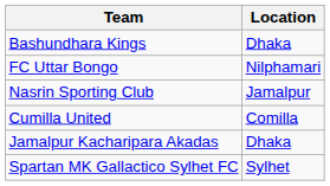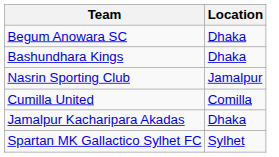 <table class="wikitable sortable">
 <tr>
 <th>Team</th>
 <th>Location</th>
 </tr>
 <tr>
-<td><a href='#'>Bashundhara Kings</a></td>
+<td><a href='#'>Begum Anowara SC</a></td>
 <td><a href='#'>Dhaka</a></td>
 </tr>
 <tr>
-<td><a href='#'>FC Uttar Bongo</a></td>
-<td><a href='#'>Nilphamari</a></td>
+<td><a href='#'>Bashundhara Kings</a></td>
+<td><a href='#'>Dhaka</a></td>
 </tr>
 <tr>
 <td><a href='#'>Nasrin Sporting Club</a></td>
 <td><a href='#'>Jamalpur</a></td>
 </tr>
 <tr>
 <td><a href='#'>Cumilla United</a></td>
 <td><a href='#'>Comilla</a></td>
 </tr>
 <tr>
 <td><a href='#'>Jamalpur Kacharipara Akadas</a></td>
 <td><a href='#'>Dhaka</a></td>
 </tr>
 <tr>
 <td><a href='#'>Spartan MK Gallactico Sylhet FC</a></td>
 <td><a href='#'>Sylhet</a></td>
 </tr>
 </table>
